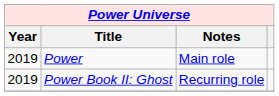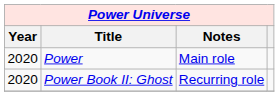 <table class="wikitable">
 <tr>
 <th style="background:MistyRose" colspan="4"><strong><em><a href='#'>Power Universe</a></em></strong></th>
 </tr>
 <tr>
 <th>Year</th>
 <th>Title</th>
 <th>Notes</th>
 <th></th>
 </tr>
 <tr>
-<td>2019</td>
+<td>2020</td>
 <td><em><a href='#'>Power</a></em></td>
 <td><a href='#'>Main role</a></td>
 <td></td>
 </tr>
 <tr>
-<td>2019</td>
+<td>2020</td>
 <td><em><a href='#'>Power Book II: Ghost</a></em></td>
 <td><a href='#'>Recurring role</a></td>
 <td></td>
 </tr>
 <tr>
 </tr>
 </table>
